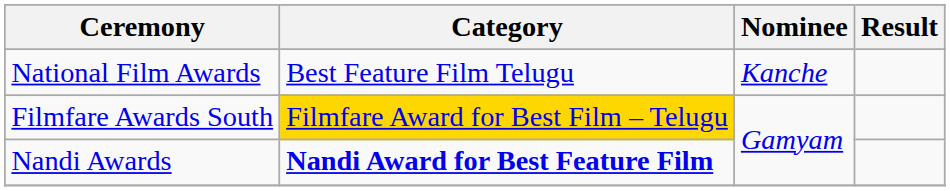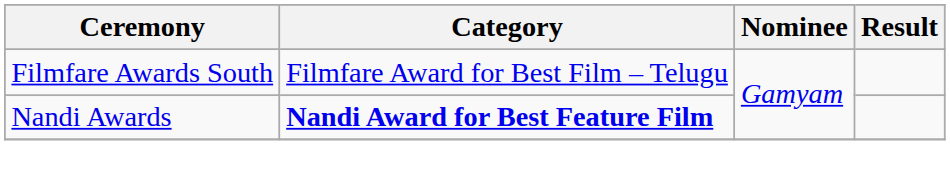 <table class="wikitable">
 <tr>
 <th>Ceremony</th>
 <th>Category</th>
 <th>Nominee</th>
 <th>Result</th>
 </tr>
 <tr>
-<td><a href='#'>National Film Awards</a></td>
-<td><a href='#'>Best Feature Film Telugu</a></td>
-<td><em><a href='#'>Kanche</a></em></td>
-<td></td>
-</tr>
-<tr>
 <td><a href='#'>Filmfare Awards South</a></td>
-<td style="background: gold;"><a href='#'>Filmfare Award for Best Film – Telugu</a></td>
+<td><a href='#'>Filmfare Award for Best Film – Telugu</a></td>
 <td rowspan="2"><em><a href='#'>Gamyam</a></em></td>
 <td></td>
 </tr>
 <tr>
 <td><a href='#'>Nandi Awards</a></td>
 <td><strong><a href='#'>Nandi Award for Best Feature Film</a></strong></td>
 <td></td>
 </tr>
 <tr>
 </tr>
 </table>
